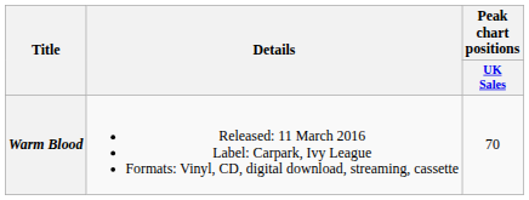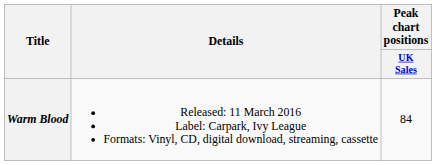 <table class="wikitable plainrowheaders" style="text-align:center;">
 <tr>
 <th scope="col" rowspan="2">Title</th>
 <th scope="col" rowspan="2">Details</th>
 <th scope="col" colspan="1">Peak chart positions</th>
 </tr>
 <tr>
 <th scope="col" style="width:3em; font-size:85%"><a href='#'>UK<br>Sales</a><br></th>
 </tr>
 <tr>
 <th scope="row"><em>Warm Blood</em></th>
 <td><br><ul><li>Released: 11 March 2016</li><li>Label: Carpark, Ivy League</li><li>Formats: Vinyl, CD, digital download, streaming, cassette</li></ul></td>
-<td>70</td>
+<td>84</td>
 </tr>
 </table>
